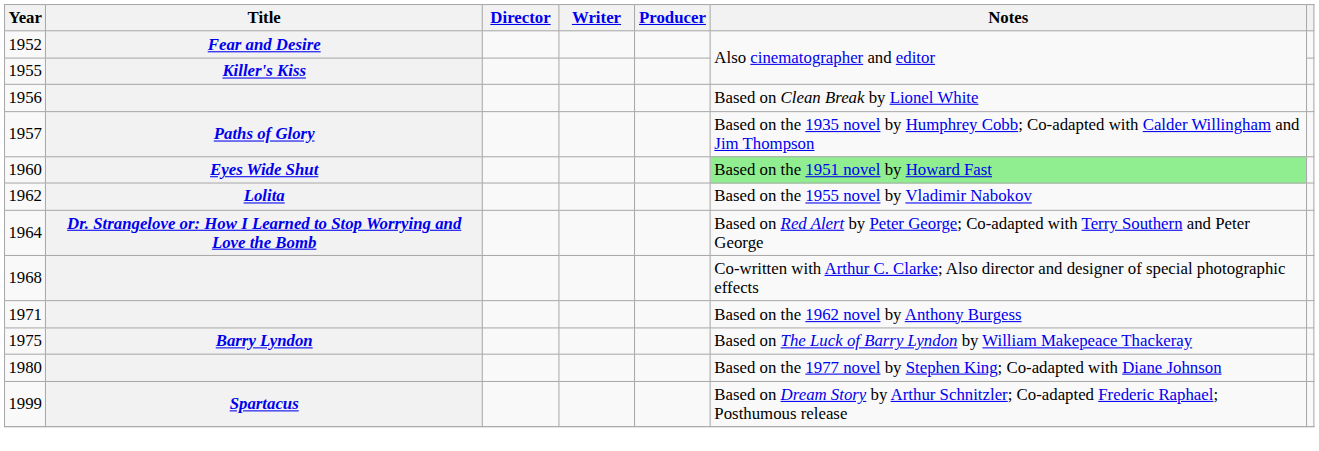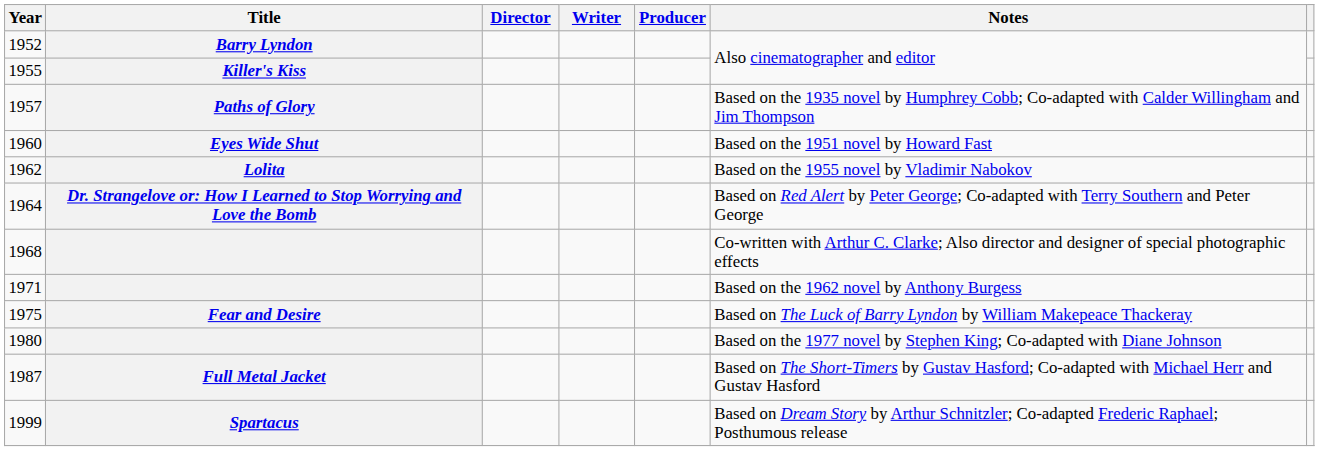 <table class="wikitable plainrowheaders">
 <tr>
 <th scope="col">Year</th>
 <th scope="col">Title</th>
 <th scope="col" width=65><a href='#'>Director</a></th>
 <th scope="col" width=65><a href='#'>Writer</a></th>
 <th scope="col" width=65><a href='#'>Producer</a></th>
 <th scope="col">Notes</th>
 <th scope="col"></th>
 </tr>
 <tr>
 <td>1952</td>
-<th scope="row"><em><a href='#'>Fear and Desire</a></em></th>
+<th scope="row"><em><a href='#'>Barry Lyndon</a></em></th>
 <td></td>
 <td></td>
 <td></td>
 <td rowspan=2>Also <a href='#'>cinematographer</a> and <a href='#'>editor</a></td>
 <td style="text-align:center;"></td>
 </tr>
 <tr>
 <td>1955</td>
 <th scope="row"><em><a href='#'>Killer's Kiss</a></em></th>
 <td></td>
 <td></td>
 <td></td>
-<td style="text-align:center;"></td>
-</tr>
-<tr>
-<td>1956</td>
-<th scope="row"><em></em></th>
-<td></td>
-<td></td>
-<td></td>
-<td>Based on <em>Clean Break</em> by <a href='#'>Lionel White</a></td>
 <td style="text-align:center;"></td>
 </tr>
 <tr>
 <td>1957</td>
 <th scope="row"><em><a href='#'>Paths of Glory</a></em></th>
 <td></td>
 <td></td>
 <td></td>
 <td>Based on the <a href='#'>1935 novel</a> by <a href='#'>Humphrey Cobb</a>; Co-adapted with <a href='#'>Calder Willingham</a> and <a href='#'>Jim Thompson</a></td>
 <td style="text-align:center;"></td>
 </tr>
 <tr>
 <td>1960</td>
 <th scope="row"><em><a href='#'>Eyes Wide Shut</a></em></th>
 <td></td>
 <td></td>
 <td></td>
-<td style="background: lightgreen;">Based on the <a href='#'>1951 novel</a> by <a href='#'>Howard Fast</a></td>
+<td>Based on the <a href='#'>1951 novel</a> by <a href='#'>Howard Fast</a></td>
 <td style="text-align:center;"></td>
 </tr>
 <tr>
 <td>1962</td>
 <th scope="row"><em><a href='#'>Lolita</a></em></th>
 <td></td>
 <td></td>
 <td></td>
 <td>Based on the <a href='#'>1955 novel</a> by <a href='#'>Vladimir Nabokov</a></td>
 <td style="text-align:center;"></td>
 </tr>
 <tr>
 <td>1964</td>
 <th scope="row"><em><a href='#'>Dr. Strangelove or: How I Learned to Stop Worrying and Love the Bomb</a></em></th>
 <td></td>
 <td></td>
 <td></td>
 <td>Based on <em><a href='#'>Red Alert</a></em> by <a href='#'>Peter George</a>; Co-adapted with <a href='#'>Terry Southern</a> and Peter George</td>
 <td style="text-align:center;"></td>
 </tr>
 <tr>
 <td>1968</td>
 <th scope="row"></th>
 <td></td>
 <td></td>
 <td></td>
 <td>Co-written with <a href='#'>Arthur C. Clarke</a>; Also director and designer of special photographic effects</td>
 <td style="text-align:center;"> <br></td>
 </tr>
 <tr>
 <td>1971</td>
 <th scope="row"></th>
 <td></td>
 <td></td>
 <td></td>
 <td>Based on the <a href='#'>1962 novel</a> by <a href='#'>Anthony Burgess</a></td>
 <td style="text-align:center;"></td>
 </tr>
 <tr>
 <td>1975</td>
-<th scope="row"><em><a href='#'>Barry Lyndon</a></em></th>
+<th scope="row"><em><a href='#'>Fear and Desire</a></em></th>
 <td></td>
 <td></td>
 <td></td>
 <td>Based on <em><a href='#'>The Luck of Barry Lyndon</a></em> by <a href='#'>William Makepeace Thackeray</a></td>
 <td style="text-align:center;"></td>
 </tr>
 <tr>
 <td>1980</td>
 <th scope="row"><em></em></th>
 <td></td>
 <td></td>
 <td></td>
 <td>Based on the <a href='#'>1977 novel</a> by <a href='#'>Stephen King</a>; Co-adapted with <a href='#'>Diane Johnson</a></td>
 <td style="text-align:center;"></td>
 </tr>
 <tr>
+<td>1987</td>
+<th scope="row"><em><a href='#'>Full Metal Jacket</a></em></th>
+<td></td>
+<td></td>
+<td></td>
+<td>Based on <em><a href='#'>The Short-Timers</a></em> by <a href='#'>Gustav Hasford</a>; Co-adapted with <a href='#'>Michael Herr</a> and Gustav Hasford</td>
+<td style="text-align:center;"></td>
+</tr>
+<tr>
 <td>1999</td>
 <th scope="row"><em><a href='#'>Spartacus</a></em></th>
 <td></td>
 <td></td>
 <td></td>
 <td>Based on <em><a href='#'>Dream Story</a></em> by <a href='#'>Arthur Schnitzler</a>; Co-adapted <a href='#'>Frederic Raphael</a>; Posthumous release</td>
 <td style="text-align:center;"></td>
 </tr>
 <tr>
 </tr>
 </table>
